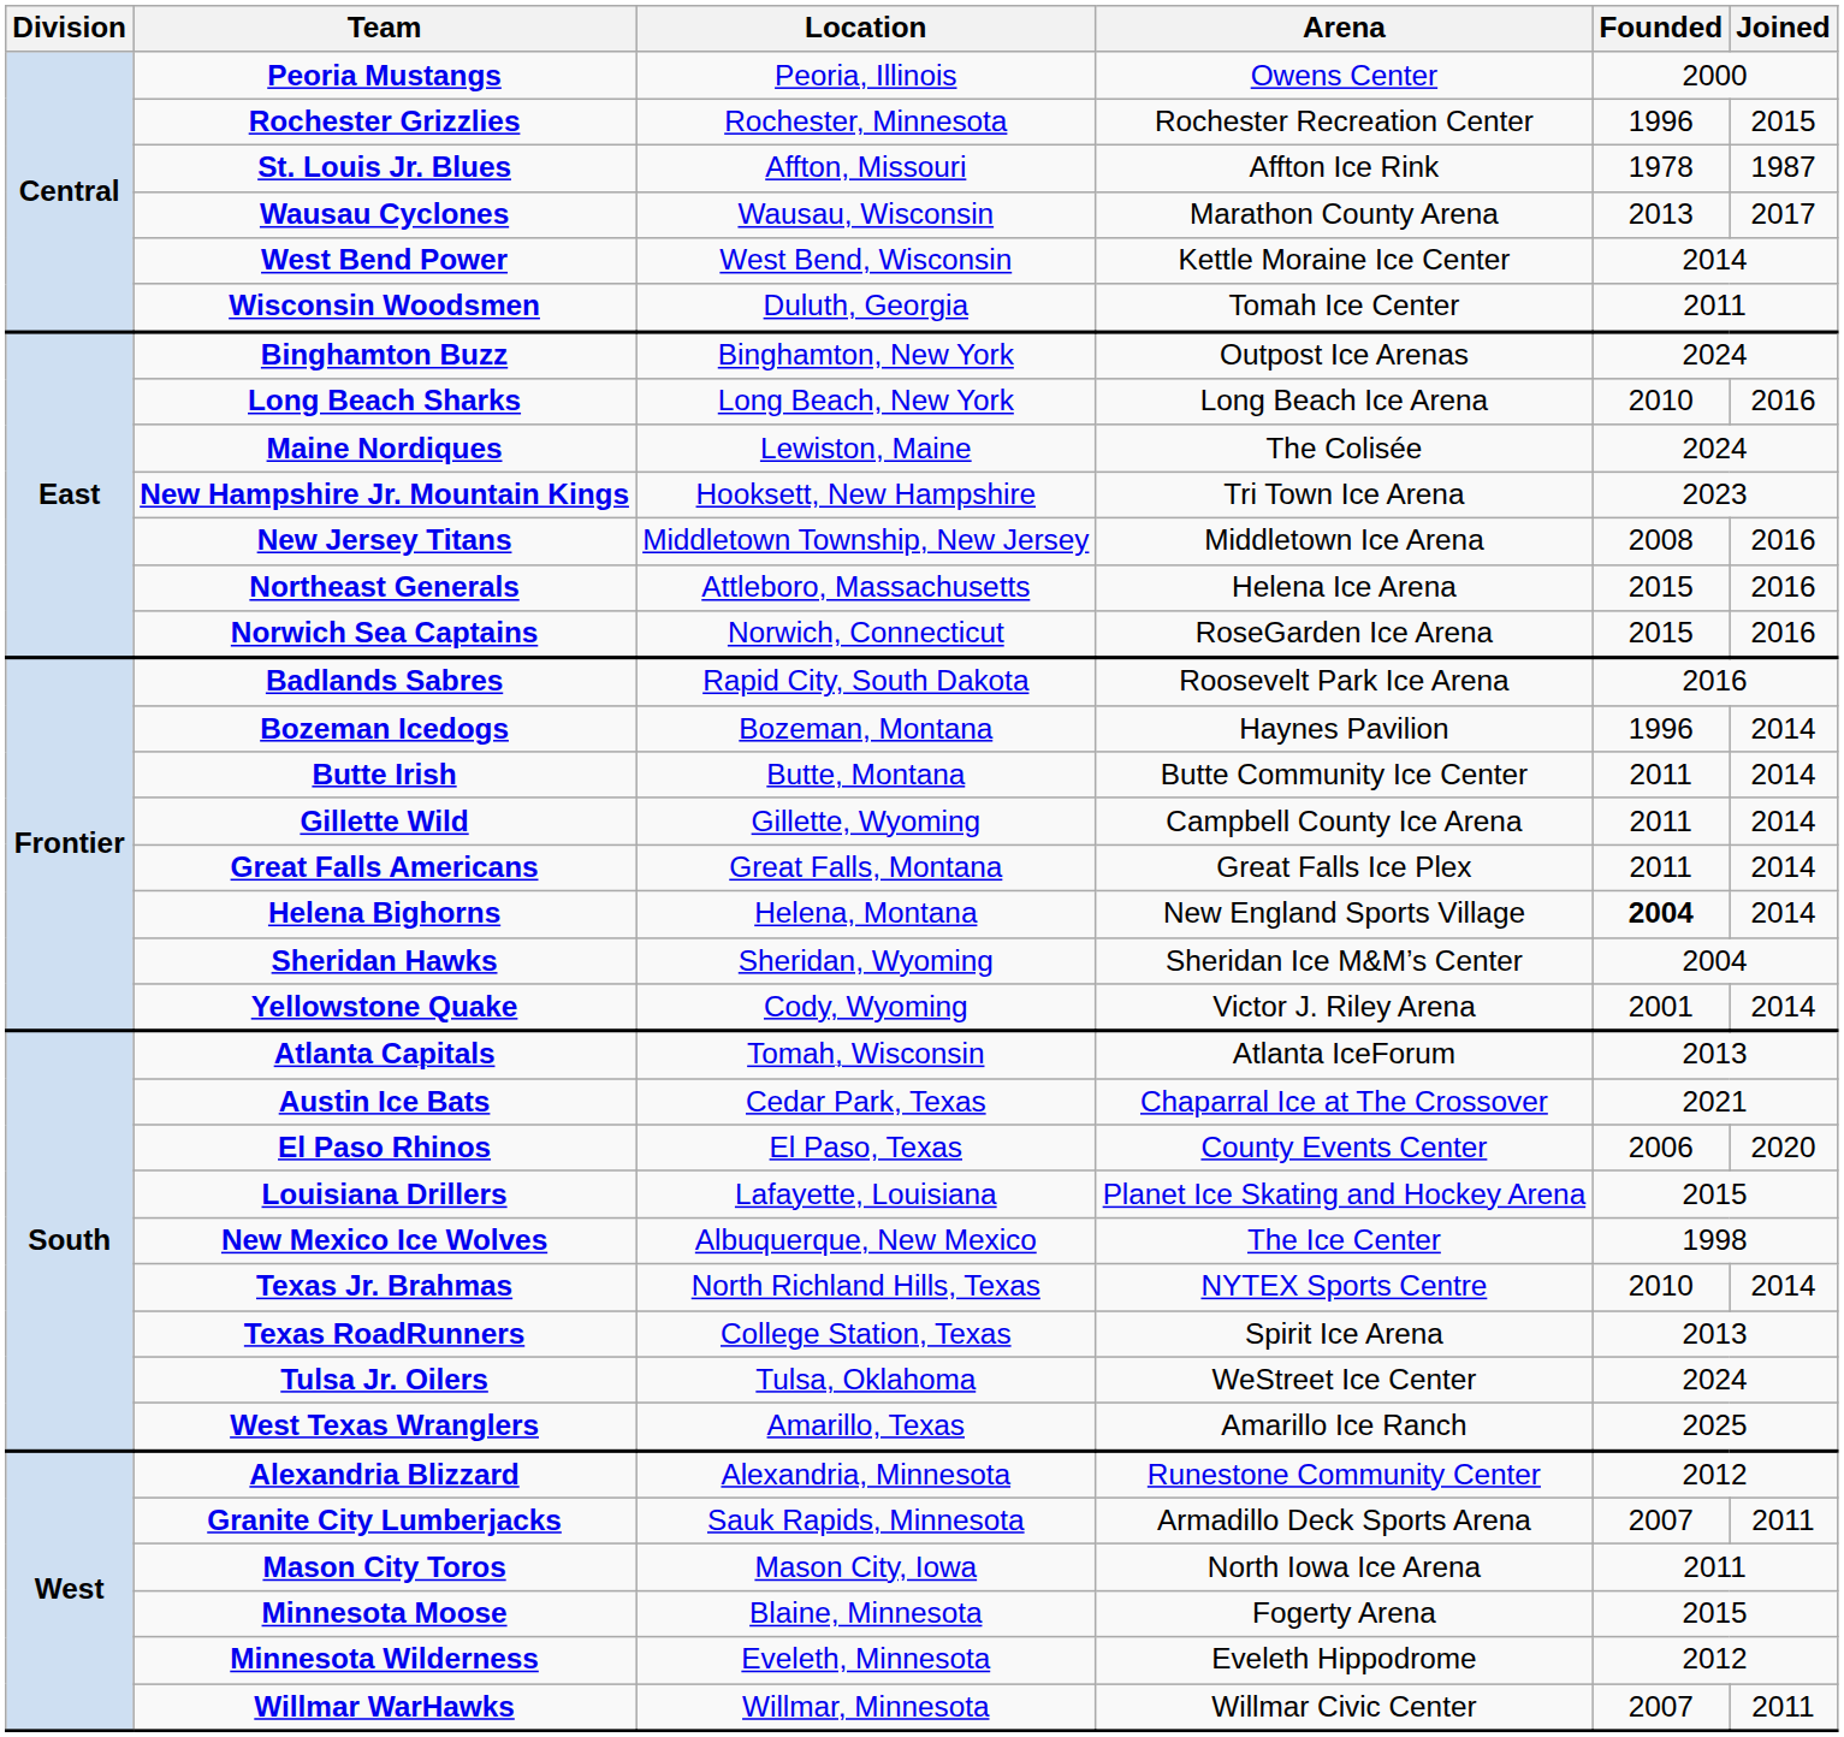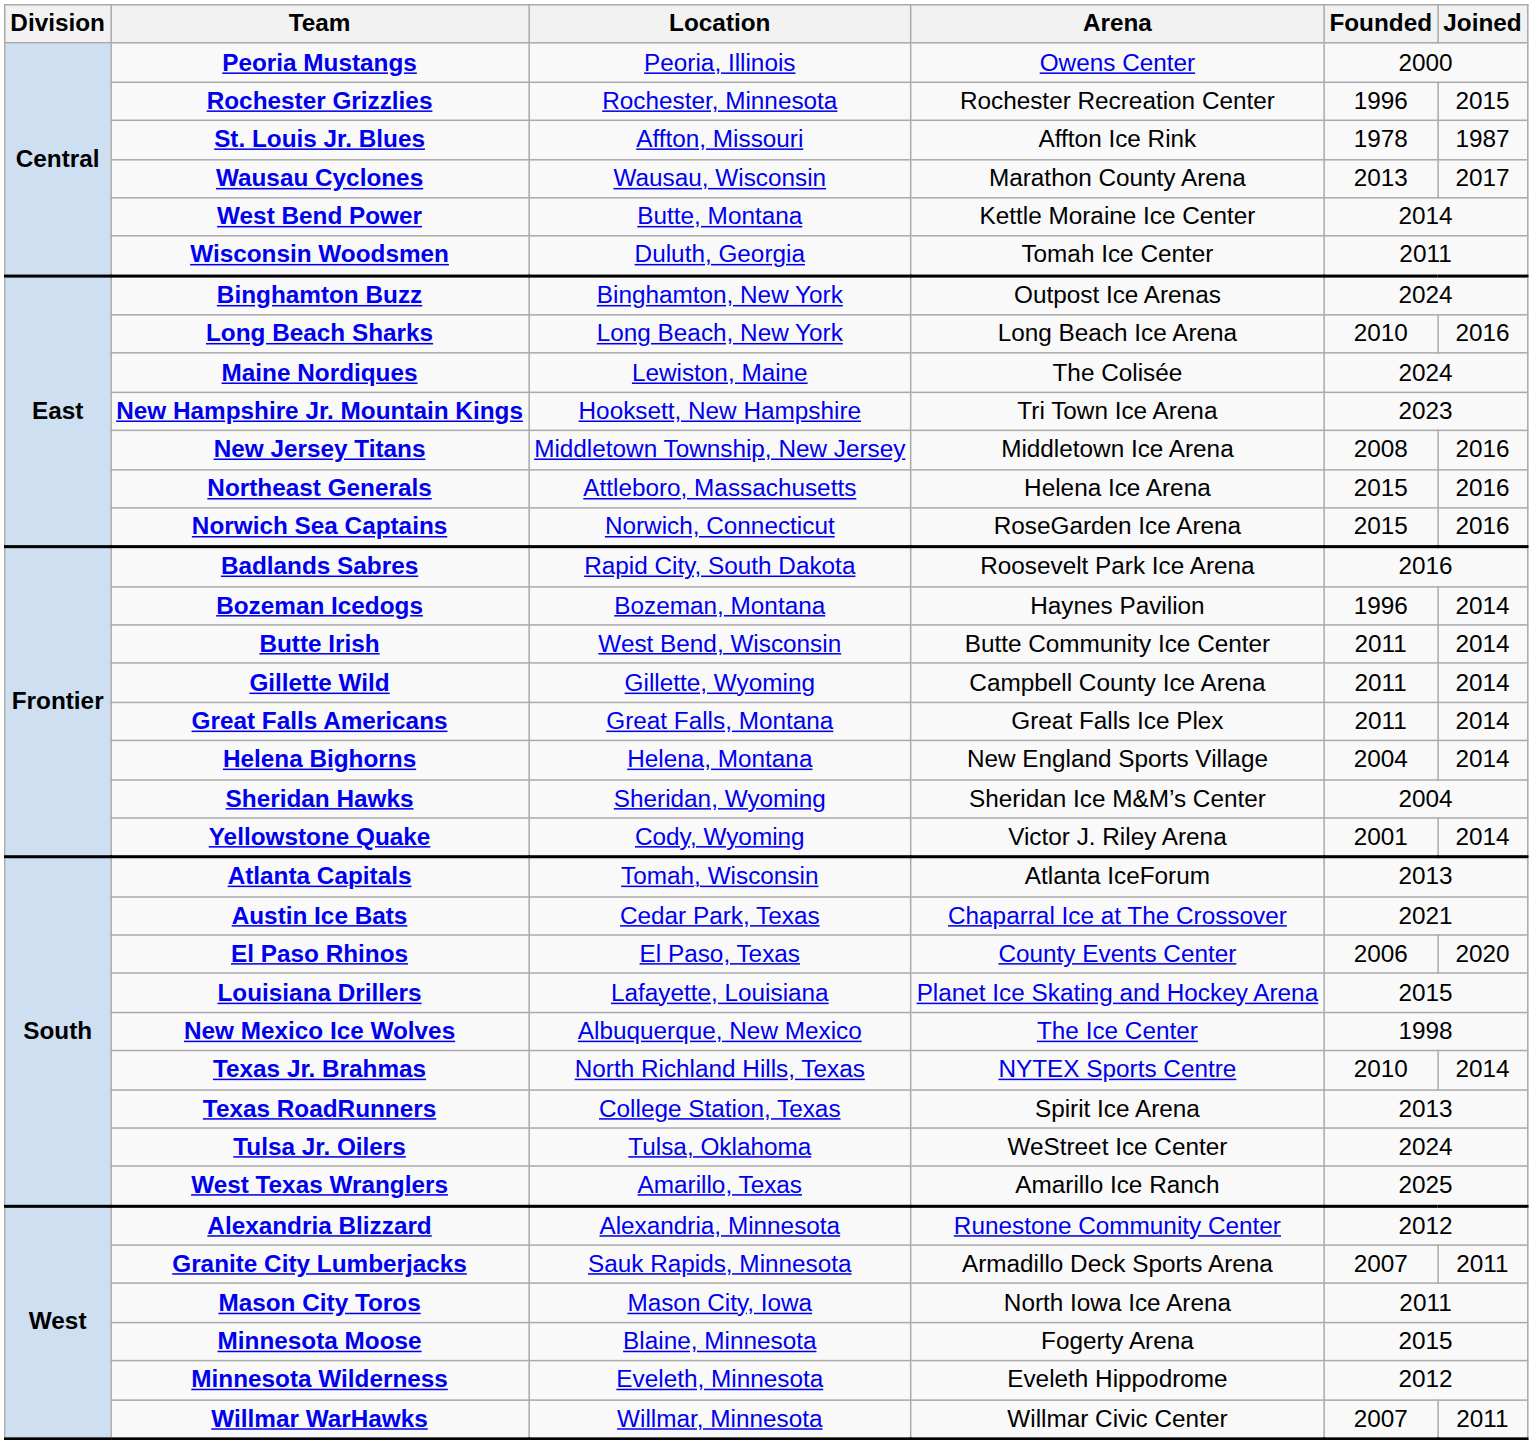 <table class="wikitable" style="text-align:center">
 <tr>
 <th>Division</th>
 <th>Team</th>
 <th>Location</th>
 <th>Arena</th>
 <th>Founded</th>
 <th>Joined</th>
 </tr>
 <tr>
 <th rowspan=6 style=background:#cedff2>Central</th>
 <td><strong><a href='#'>Peoria Mustangs</a></strong></td>
 <td><a href='#'>Peoria, Illinois</a></td>
 <td><a href='#'>Owens Center</a></td>
 <td colspan=2>2000</td>
 </tr>
 <tr>
 <td><strong><a href='#'>Rochester Grizzlies</a></strong></td>
 <td><a href='#'>Rochester, Minnesota</a></td>
 <td>Rochester Recreation Center</td>
 <td>1996</td>
 <td>2015</td>
 </tr>
 <tr>
 <td><strong><a href='#'>St. Louis Jr. Blues</a></strong></td>
 <td><a href='#'>Affton, Missouri</a></td>
 <td>Affton Ice Rink</td>
 <td>1978</td>
 <td>1987</td>
 </tr>
 <tr>
 <td><strong><a href='#'>Wausau Cyclones</a></strong></td>
 <td><a href='#'>Wausau, Wisconsin</a></td>
 <td>Marathon County Arena</td>
 <td>2013</td>
 <td>2017</td>
 </tr>
 <tr>
 <td><strong><a href='#'>West Bend Power</a></strong></td>
-<td><a href='#'>West Bend, Wisconsin</a></td>
+<td><a href='#'>Butte, Montana</a></td>
 <td>Kettle Moraine Ice Center</td>
 <td colspan=2>2014</td>
 </tr>
 <tr style="border-bottom: 2px solid black;">
 <td><strong><a href='#'>Wisconsin Woodsmen</a></strong></td>
 <td><a href='#'>Duluth, Georgia</a></td>
 <td>Tomah Ice Center</td>
 <td colspan=2>2011</td>
 </tr>
 <tr style="border-top: 2px solid black;">
 <th rowspan=7 style=background:#cedff2>East</th>
 <td><strong><a href='#'>Binghamton Buzz</a></strong></td>
 <td><a href='#'>Binghamton, New York</a></td>
 <td>Outpost Ice Arenas</td>
 <td colspan=2>2024</td>
 </tr>
 <tr>
 <td><strong><a href='#'>Long Beach Sharks</a></strong></td>
 <td><a href='#'>Long Beach, New York</a></td>
 <td>Long Beach Ice Arena</td>
 <td>2010</td>
 <td>2016</td>
 </tr>
 <tr>
 <td><strong><a href='#'>Maine Nordiques</a></strong></td>
 <td><a href='#'>Lewiston, Maine</a></td>
 <td>The Colisée</td>
 <td colspan=2>2024</td>
 </tr>
 <tr>
 <td><strong><a href='#'>New Hampshire Jr. Mountain Kings</a></strong></td>
 <td><a href='#'>Hooksett, New Hampshire</a></td>
 <td>Tri Town Ice Arena</td>
 <td colspan=2>2023</td>
 </tr>
 <tr>
 <td><strong><a href='#'>New Jersey Titans</a></strong></td>
 <td><a href='#'>Middletown Township, New Jersey</a></td>
 <td>Middletown Ice Arena</td>
 <td>2008</td>
 <td>2016</td>
 </tr>
 <tr>
 <td><strong><a href='#'>Northeast Generals</a></strong></td>
 <td><a href='#'>Attleboro, Massachusetts</a></td>
 <td>Helena Ice Arena</td>
 <td>2015</td>
 <td>2016</td>
 </tr>
 <tr style="border-bottom: 2px solid black;">
 <td><strong><a href='#'>Norwich Sea Captains</a></strong></td>
 <td><a href='#'>Norwich, Connecticut</a></td>
 <td>RoseGarden Ice Arena</td>
 <td>2015</td>
 <td>2016</td>
 </tr>
 <tr style="border-top: 2px solid black;">
 <th rowspan=8 style=background:#cedff2>Frontier</th>
 <td><strong><a href='#'>Badlands Sabres</a></strong></td>
 <td><a href='#'>Rapid City, South Dakota</a></td>
 <td>Roosevelt Park Ice Arena</td>
 <td colspan=2>2016</td>
 </tr>
 <tr>
 <td><strong><a href='#'>Bozeman Icedogs</a></strong></td>
 <td><a href='#'>Bozeman, Montana</a></td>
 <td>Haynes Pavilion</td>
 <td>1996</td>
 <td>2014</td>
 </tr>
 <tr>
 <td><strong><a href='#'>Butte Irish</a></strong></td>
-<td><a href='#'>Butte, Montana</a></td>
+<td><a href='#'>West Bend, Wisconsin</a></td>
 <td>Butte Community Ice Center</td>
 <td>2011</td>
 <td>2014</td>
 </tr>
 <tr>
 <td><strong><a href='#'>Gillette Wild</a></strong></td>
 <td><a href='#'>Gillette, Wyoming</a></td>
 <td>Campbell County Ice Arena</td>
 <td>2011</td>
 <td>2014</td>
 </tr>
 <tr>
 <td><strong><a href='#'>Great Falls Americans</a></strong></td>
 <td><a href='#'>Great Falls, Montana</a></td>
 <td>Great Falls Ice Plex</td>
 <td>2011</td>
 <td>2014</td>
 </tr>
 <tr>
 <td><strong><a href='#'>Helena Bighorns</a></strong></td>
 <td><a href='#'>Helena, Montana</a></td>
 <td>New England Sports Village</td>
-<td><strong>2004</strong></td>
+<td>2004</td>
 <td>2014</td>
 </tr>
 <tr>
 <td><strong><a href='#'>Sheridan Hawks</a></strong></td>
 <td><a href='#'>Sheridan, Wyoming</a></td>
 <td>Sheridan Ice M&M’s Center</td>
 <td colspan=2>2004</td>
 </tr>
 <tr style="border-bottom: 2px solid black;">
 <td><strong><a href='#'>Yellowstone Quake</a></strong></td>
 <td><a href='#'>Cody, Wyoming</a></td>
 <td>Victor J. Riley Arena</td>
 <td>2001</td>
 <td>2014</td>
 </tr>
 <tr style="border-top: 2px solid black;">
 <th rowspan="9" style="background:#cedff2">South</th>
 <td><strong><a href='#'>Atlanta Capitals</a></strong></td>
 <td><a href='#'>Tomah, Wisconsin</a></td>
 <td>Atlanta IceForum</td>
 <td colspan=2>2013</td>
 </tr>
 <tr>
 <td><strong><a href='#'>Austin Ice Bats</a></strong></td>
 <td><a href='#'>Cedar Park, Texas</a></td>
 <td><a href='#'>Chaparral Ice at The Crossover</a></td>
 <td colspan=2>2021</td>
 </tr>
 <tr>
 <td><strong><a href='#'>El Paso Rhinos</a></strong></td>
 <td><a href='#'>El Paso, Texas</a></td>
 <td><a href='#'>County Events Center</a></td>
 <td>2006</td>
 <td>2020</td>
 </tr>
 <tr>
 <td><strong><a href='#'>Louisiana Drillers</a></strong></td>
 <td><a href='#'>Lafayette, Louisiana</a></td>
 <td><a href='#'>Planet Ice Skating and Hockey Arena</a></td>
 <td colspan=2>2015</td>
 </tr>
 <tr>
 <td><strong><a href='#'>New Mexico Ice Wolves</a></strong></td>
 <td><a href='#'>Albuquerque, New Mexico</a></td>
 <td><a href='#'>The Ice Center</a></td>
 <td colspan=2>1998</td>
 </tr>
 <tr>
 <td><strong><a href='#'>Texas Jr. Brahmas</a></strong></td>
 <td><a href='#'>North Richland Hills, Texas</a></td>
 <td><a href='#'>NYTEX Sports Centre</a></td>
 <td>2010</td>
 <td>2014</td>
 </tr>
 <tr>
 <td><strong><a href='#'>Texas RoadRunners</a></strong></td>
 <td><a href='#'>College Station, Texas</a></td>
 <td>Spirit Ice Arena</td>
 <td colspan=2>2013</td>
 </tr>
 <tr>
 <td><strong><a href='#'>Tulsa Jr. Oilers</a></strong></td>
 <td><a href='#'>Tulsa, Oklahoma</a></td>
 <td>WeStreet Ice Center</td>
 <td colspan=2>2024</td>
 </tr>
 <tr style="border-bottom: 2px solid black;">
 <td><strong><a href='#'>West Texas Wranglers</a></strong></td>
 <td><a href='#'>Amarillo, Texas</a></td>
 <td>Amarillo Ice Ranch</td>
 <td colspan=2>2025</td>
 </tr>
 <tr style="border-top: 2px solid black;">
 <th rowspan=6 style="background:#cedff2; border-bottom: 2px solid black;">West</th>
 <td><strong><a href='#'>Alexandria Blizzard</a></strong></td>
 <td><a href='#'>Alexandria, Minnesota</a></td>
 <td><a href='#'>Runestone Community Center</a></td>
 <td colspan=2>2012</td>
 </tr>
 <tr>
 <td><strong><a href='#'>Granite City Lumberjacks</a></strong></td>
 <td><a href='#'>Sauk Rapids, Minnesota</a></td>
 <td>Armadillo Deck Sports Arena</td>
 <td>2007</td>
 <td>2011</td>
 </tr>
 <tr>
 <td><strong><a href='#'>Mason City Toros</a></strong></td>
 <td><a href='#'>Mason City, Iowa</a></td>
 <td>North Iowa Ice Arena</td>
 <td colspan=2>2011</td>
 </tr>
 <tr>
 <td><strong><a href='#'>Minnesota Moose</a></strong></td>
 <td><a href='#'>Blaine, Minnesota</a></td>
 <td>Fogerty Arena</td>
 <td colspan=2>2015</td>
 </tr>
 <tr>
 <td><strong><a href='#'>Minnesota Wilderness</a></strong></td>
 <td><a href='#'>Eveleth, Minnesota</a></td>
 <td>Eveleth Hippodrome</td>
 <td colspan=2>2012</td>
 </tr>
 <tr style="border-bottom: 2px solid black;">
 <td><strong><a href='#'>Willmar WarHawks</a></strong></td>
 <td><a href='#'>Willmar, Minnesota</a></td>
 <td>Willmar Civic Center</td>
 <td>2007</td>
 <td>2011</td>
 </tr>
 </table>
